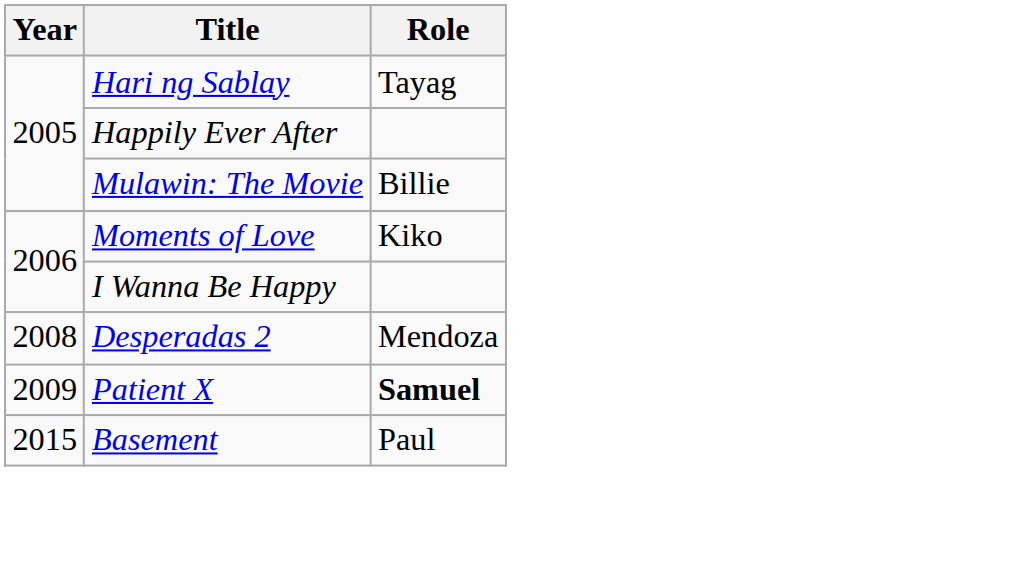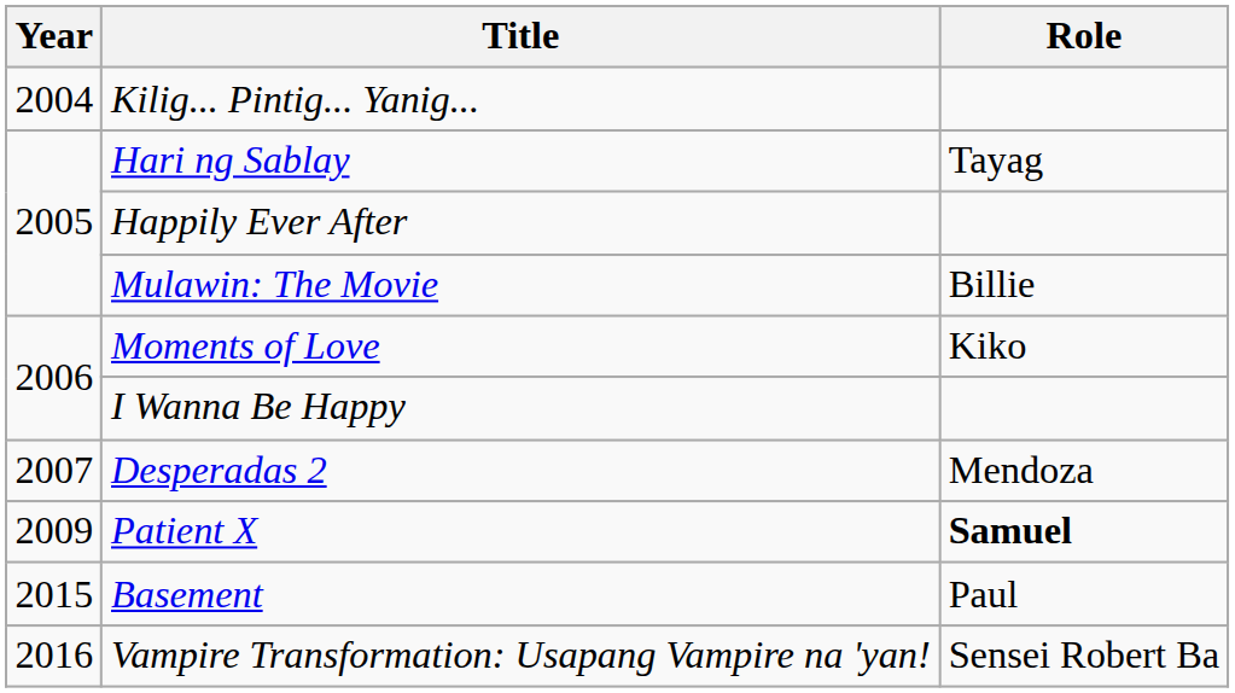 <table class="wikitable sortable">
 <tr>
 <th>Year</th>
 <th>Title</th>
 <th>Role</th>
+</tr>
+<tr>
+<td>2004</td>
+<td><em>Kilig... Pintig... Yanig...</em></td>
+<td></td>
 </tr>
 <tr>
 <td rowspan="3">2005</td>
 <td><em><a href='#'>Hari ng Sablay</a></em></td>
 <td>Tayag</td>
 </tr>
 <tr>
 <td><em>Happily Ever After</em></td>
 <td></td>
 </tr>
 <tr>
 <td><em><a href='#'>Mulawin: The Movie</a></em></td>
 <td>Billie</td>
 </tr>
 <tr>
 <td rowspan="2">2006</td>
 <td><em><a href='#'>Moments of Love</a></em></td>
 <td>Kiko</td>
 </tr>
 <tr>
 <td><em>I Wanna Be Happy</em></td>
 <td></td>
 </tr>
 <tr>
-<td>2008</td>
+<td>2007</td>
 <td><em><a href='#'>Desperadas 2</a></em></td>
 <td>Mendoza</td>
 </tr>
 <tr>
 <td>2009</td>
 <td><em><a href='#'>Patient X</a></em></td>
 <td><strong>Samuel</strong></td>
 </tr>
 <tr>
 <td>2015</td>
 <td><em><a href='#'>Basement</a></em></td>
 <td>Paul</td>
 </tr>
+<tr>
+<td>2016</td>
+<td><em>Vampire Transformation: Usapang Vampire na 'yan!</em></td>
+<td>Sensei Robert Ba</td>
+</tr>
 </table>
